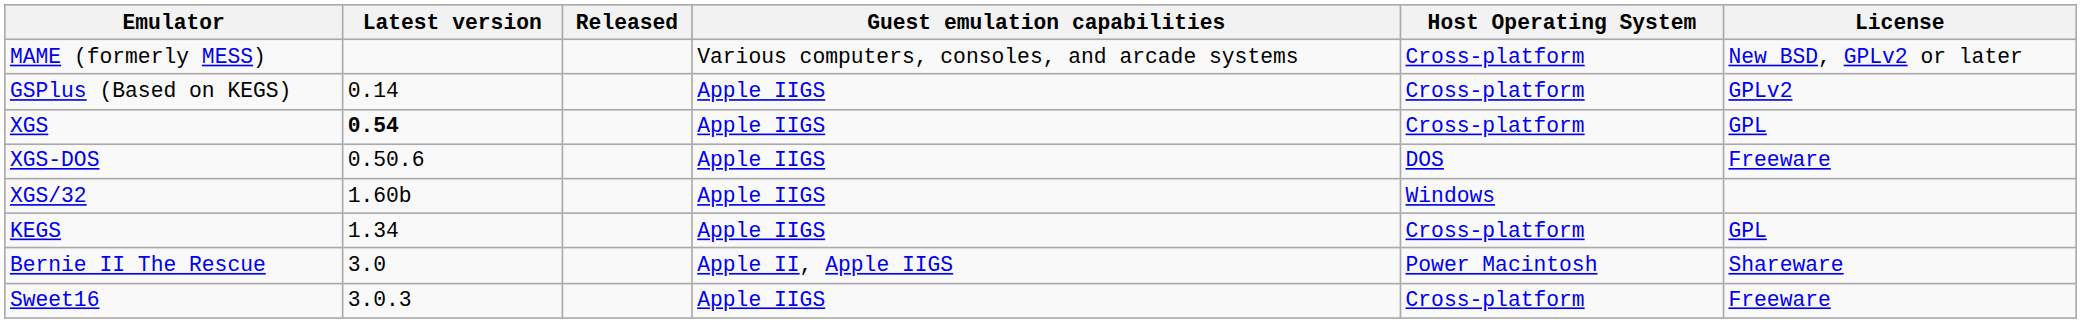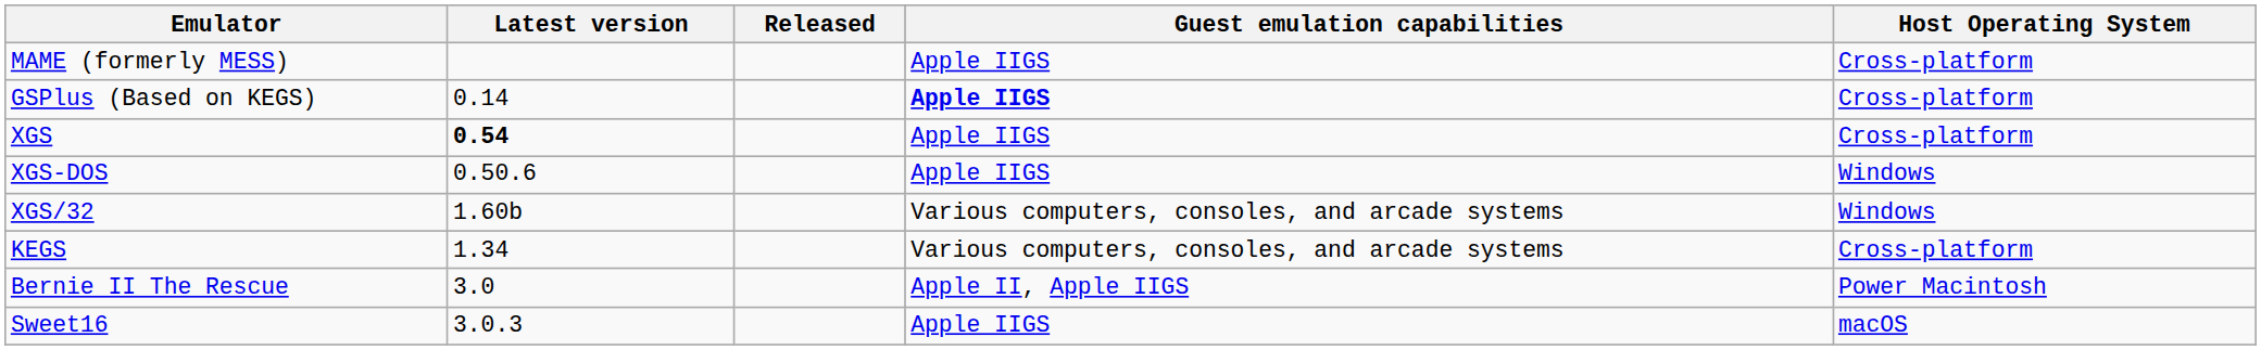 <table class="wikitable sortable" style="width:100%">
 <tr>
 <th>Emulator</th>
 <th>Latest version</th>
 <th>Released</th>
 <th>Guest emulation capabilities</th>
 <th>Host Operating System</th>
-<th>License</th>
 </tr>
 <tr>
 <td><a href='#'>MAME</a> (formerly <a href='#'>MESS</a>)</td>
 <td></td>
 <td></td>
-<td>Various computers, consoles, and arcade systems</td>
+<td><a href='#'>Apple IIGS</a></td>
 <td><a href='#'>Cross-platform</a></td>
-<td><a href='#'>New BSD</a>, <a href='#'>GPLv2</a> or later</td>
 </tr>
 <tr>
 <td><a href='#'>GSPlus</a> (Based on KEGS)</td>
 <td>0.14</td>
 <td></td>
-<td><a href='#'>Apple IIGS</a></td>
+<td><strong><a href='#'>Apple IIGS</a></strong></td>
 <td><a href='#'>Cross-platform</a></td>
-<td><a href='#'>GPLv2</a></td>
 </tr>
 <tr>
 <td><a href='#'>XGS</a></td>
 <td><strong>0.54</strong></td>
 <td></td>
 <td><a href='#'>Apple IIGS</a></td>
 <td><a href='#'>Cross-platform</a></td>
-<td><a href='#'>GPL</a></td>
 </tr>
 <tr>
 <td><a href='#'>XGS-DOS</a></td>
 <td>0.50.6</td>
 <td></td>
 <td><a href='#'>Apple IIGS</a></td>
-<td><a href='#'>DOS</a></td>
-<td><a href='#'>Freeware</a></td>
+<td><a href='#'>Windows</a></td>
 </tr>
 <tr>
 <td><a href='#'>XGS/32</a></td>
 <td>1.60b</td>
 <td></td>
-<td><a href='#'>Apple IIGS</a></td>
+<td>Various computers, consoles, and arcade systems</td>
 <td><a href='#'>Windows</a></td>
-<td></td>
 </tr>
 <tr>
 <td><a href='#'>KEGS</a></td>
 <td>1.34</td>
 <td></td>
-<td><a href='#'>Apple IIGS</a></td>
+<td>Various computers, consoles, and arcade systems</td>
 <td><a href='#'>Cross-platform</a></td>
-<td><a href='#'>GPL</a></td>
 </tr>
 <tr>
 <td><a href='#'>Bernie II The Rescue</a></td>
 <td>3.0</td>
 <td></td>
 <td><a href='#'>Apple II</a>, <a href='#'>Apple IIGS</a></td>
 <td><a href='#'>Power Macintosh</a></td>
-<td><a href='#'>Shareware</a></td>
 </tr>
 <tr>
 <td><a href='#'>Sweet16</a></td>
 <td>3.0.3</td>
 <td></td>
 <td><a href='#'>Apple IIGS</a></td>
-<td><a href='#'>Cross-platform</a></td>
-<td><a href='#'>Freeware</a></td>
+<td><a href='#'>macOS</a></td>
 </tr>
 </table>
